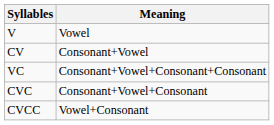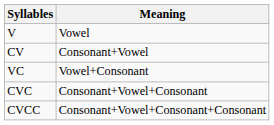 <table class="wikitable">
 <tr>
 <th>Syllables</th>
 <th>Meaning</th>
 </tr>
 <tr>
 <td>V</td>
 <td>Vowel</td>
 </tr>
 <tr>
 <td>CV</td>
 <td>Consonant+Vowel</td>
 </tr>
 <tr>
 <td>VC</td>
-<td>Consonant+Vowel+Consonant+Consonant</td>
+<td>Vowel+Consonant</td>
 </tr>
 <tr>
 <td>CVC</td>
 <td>Consonant+Vowel+Consonant</td>
 </tr>
 <tr>
 <td>CVCC</td>
-<td>Vowel+Consonant</td>
+<td>Consonant+Vowel+Consonant+Consonant</td>
 </tr>
 </table>
